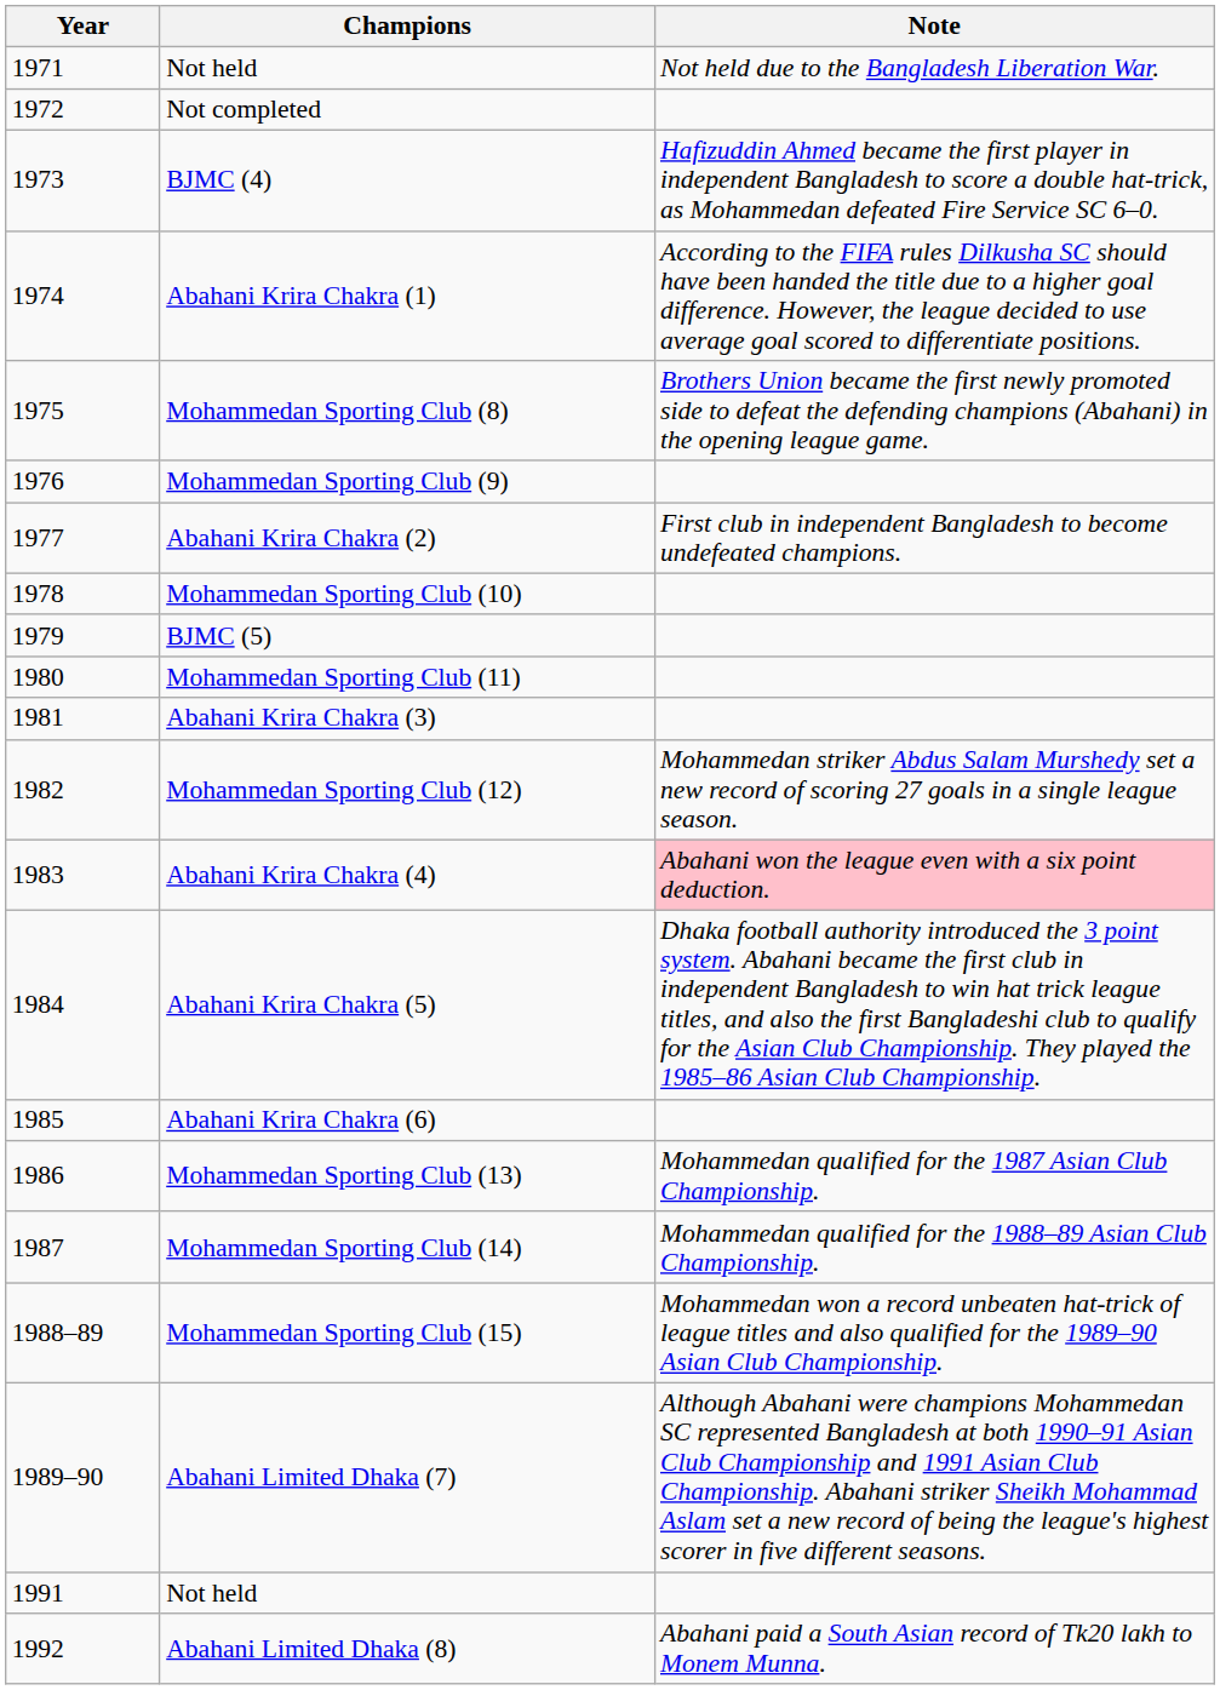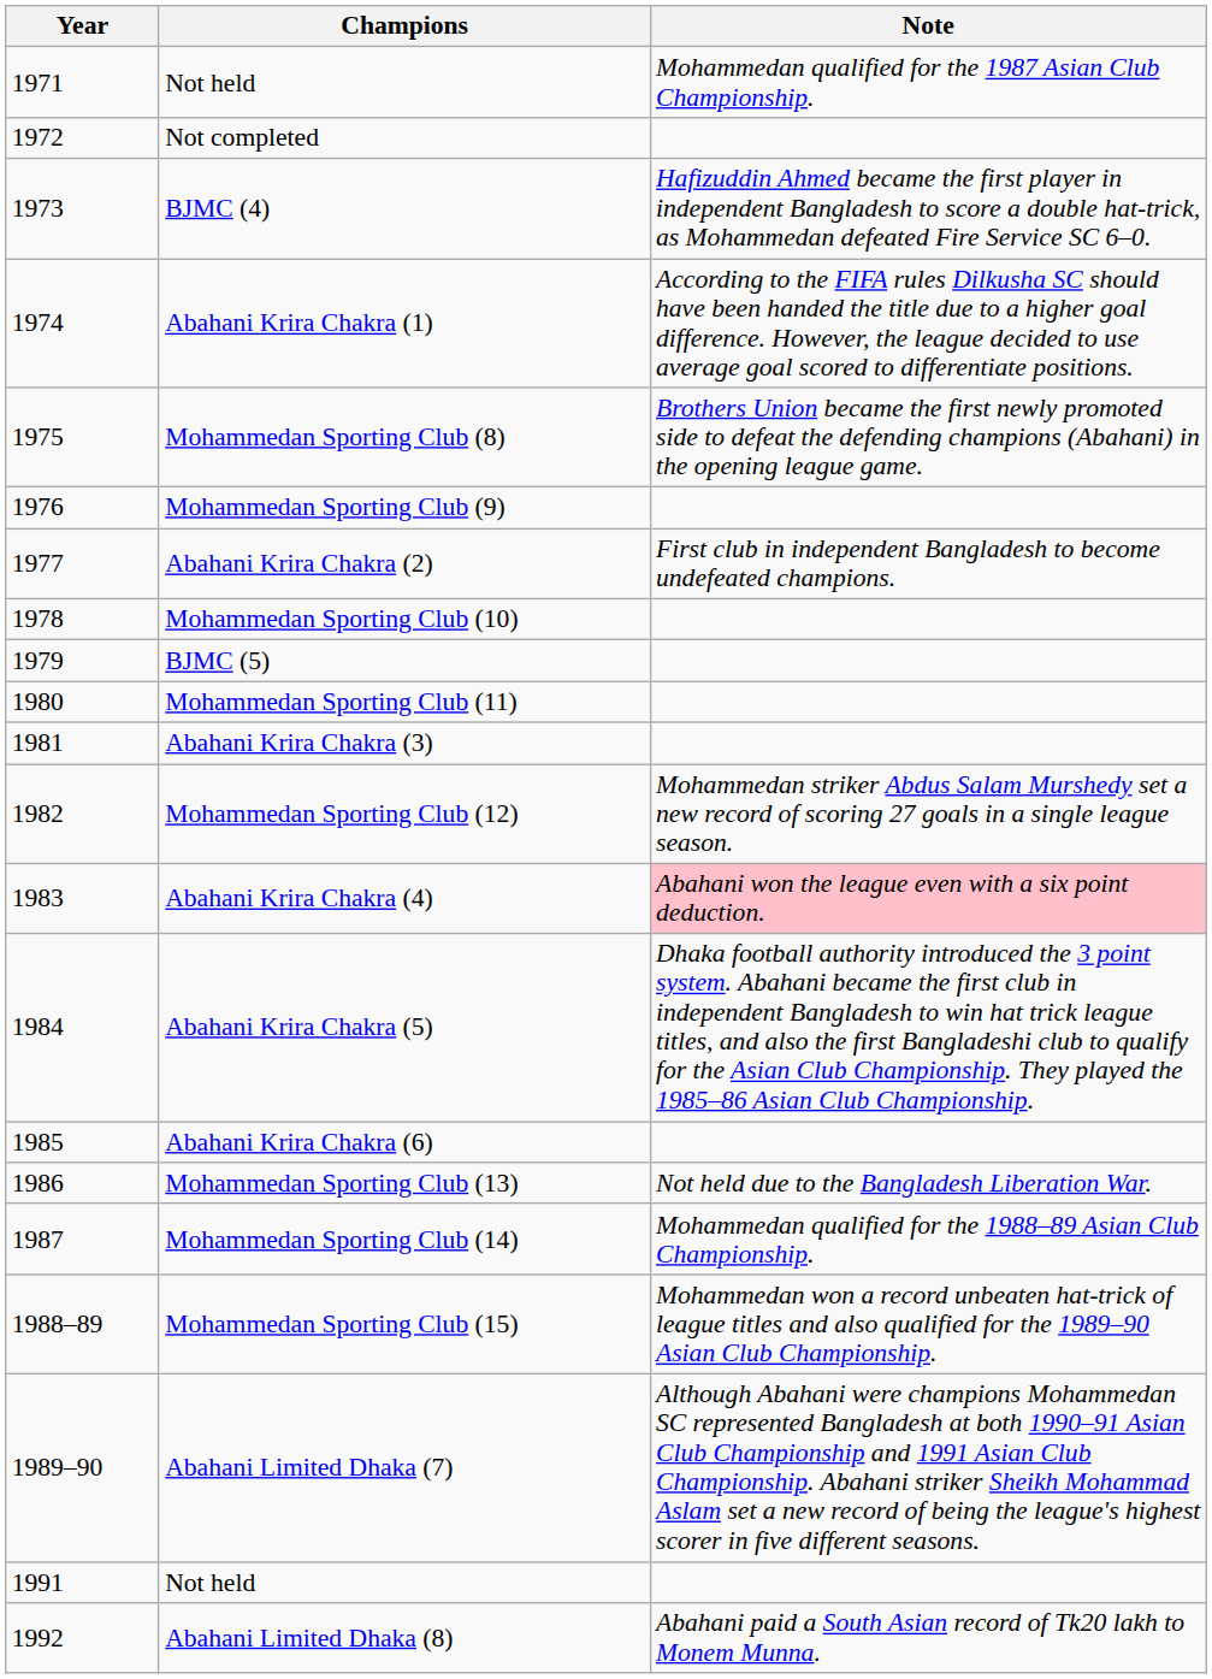 <table class="wikitable sortable" width="740px" text-align="left">
 <tr>
 <th width=100px>Year</th>
 <th width=350px>Champions</th>
 <th width=400px>Note</th>
 </tr>
 <tr>
 <td>1971</td>
 <td>Not held</td>
-<td><em>Not held due to the <a href='#'>Bangladesh Liberation War</a>.</em></td>
+<td><em>Mohammedan qualified for the <a href='#'>1987 Asian Club Championship</a>.</em></td>
 </tr>
 <tr>
 <td>1972</td>
 <td>Not completed</td>
 <td></td>
 </tr>
 <tr>
 <td>1973</td>
 <td><a href='#'>BJMC</a> (4)</td>
 <td><em><a href='#'>Hafizuddin Ahmed</a> became the first player in independent Bangladesh to score a double hat-trick, as Mohammedan defeated Fire Service SC 6–0.</em></td>
 </tr>
 <tr>
 <td>1974</td>
 <td><a href='#'>Abahani Krira Chakra</a> (1)</td>
 <td><em>According to the <a href='#'>FIFA</a> rules <a href='#'>Dilkusha SC</a> should have been handed the title due to a higher goal difference. However, the league decided to use average goal scored to differentiate positions.</em></td>
 </tr>
 <tr>
 <td>1975</td>
 <td><a href='#'>Mohammedan Sporting Club</a> (8)</td>
 <td><em><a href='#'>Brothers Union</a> became the first newly promoted side to defeat the defending champions (Abahani) in the opening league game.</em></td>
 </tr>
 <tr>
 <td>1976</td>
 <td><a href='#'>Mohammedan Sporting Club</a> (9)</td>
 <td></td>
 </tr>
 <tr>
 <td>1977</td>
 <td><a href='#'>Abahani Krira Chakra</a> (2)</td>
 <td><em>First club in independent Bangladesh to become undefeated champions.</em></td>
 </tr>
 <tr>
 <td>1978</td>
 <td><a href='#'>Mohammedan Sporting Club</a> (10)</td>
 <td></td>
 </tr>
 <tr>
 <td>1979</td>
 <td><a href='#'>BJMC</a> (5)</td>
 <td></td>
 </tr>
 <tr>
 <td>1980</td>
 <td><a href='#'>Mohammedan Sporting Club</a> (11)</td>
 <td></td>
 </tr>
 <tr>
 <td>1981</td>
 <td><a href='#'>Abahani Krira Chakra</a> (3)</td>
 <td></td>
 </tr>
 <tr>
 <td>1982</td>
 <td><a href='#'>Mohammedan Sporting Club</a> (12)</td>
 <td><em>Mohammedan striker <a href='#'>Abdus Salam Murshedy</a> set a new record of scoring 27 goals in a single league season.</em></td>
 </tr>
 <tr>
 <td>1983</td>
 <td><a href='#'>Abahani Krira Chakra</a> (4)</td>
 <td style="background: pink;"><em>Abahani won the league even with a six point deduction.</em></td>
 </tr>
 <tr>
 <td>1984</td>
 <td><a href='#'>Abahani Krira Chakra</a> (5)</td>
 <td><em>Dhaka football authority introduced the <a href='#'>3 point system</a>. Abahani became the first club in independent Bangladesh to win hat trick league titles, and also the first Bangladeshi club to qualify for the <a href='#'>Asian Club Championship</a>. They played the <a href='#'>1985–86 Asian Club Championship</a>.</em></td>
 </tr>
 <tr>
 <td>1985</td>
 <td><a href='#'>Abahani Krira Chakra</a> (6)</td>
 <td></td>
 </tr>
 <tr>
 <td>1986</td>
 <td><a href='#'>Mohammedan Sporting Club</a> (13)</td>
-<td><em>Mohammedan qualified for the <a href='#'>1987 Asian Club Championship</a>.</em></td>
+<td><em>Not held due to the <a href='#'>Bangladesh Liberation War</a>.</em></td>
 </tr>
 <tr>
 <td>1987</td>
 <td><a href='#'>Mohammedan Sporting Club</a> (14)</td>
 <td><em>Mohammedan qualified for the <a href='#'>1988–89 Asian Club Championship</a>.</em></td>
 </tr>
 <tr>
 <td>1988–89</td>
 <td><a href='#'>Mohammedan Sporting Club</a> (15)</td>
 <td><em>Mohammedan won a record unbeaten hat-trick of league titles and also qualified for the <a href='#'>1989–90 Asian Club Championship</a>.</em></td>
 </tr>
 <tr>
 <td>1989–90</td>
 <td><a href='#'>Abahani Limited Dhaka</a> (7)</td>
 <td><em>Although Abahani were champions Mohammedan SC represented Bangladesh at both <a href='#'>1990–91 Asian Club Championship</a> and <a href='#'>1991 Asian Club Championship</a>. Abahani striker <a href='#'>Sheikh Mohammad Aslam</a> set a new record of being the league's highest scorer in five different seasons.</em></td>
 </tr>
 <tr>
 <td>1991</td>
 <td>Not held</td>
 <td></td>
 </tr>
 <tr>
 <td>1992</td>
 <td><a href='#'>Abahani Limited Dhaka</a> (8)</td>
 <td><em>Abahani paid a <a href='#'>South Asian</a> record of Tk20 lakh to <a href='#'>Monem Munna</a>.</em></td>
 </tr>
 </table>
